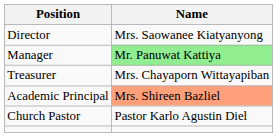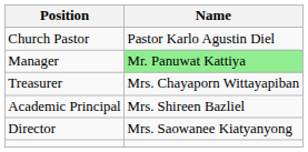 <table class="wikitable">
 <tr>
 <th>Position</th>
 <th>Name</th>
 </tr>
 <tr>
-<td>Director</td>
-<td>Mrs. Saowanee Kiatyanyong</td>
+<td>Church Pastor</td>
+<td>Pastor Karlo Agustin Diel</td>
 </tr>
 <tr>
 <td>Manager</td>
 <td style="background: lightgreen;">Mr. Panuwat Kattiya</td>
 </tr>
 <tr>
 <td>Treasurer</td>
 <td>Mrs. Chayaporn Wittayapiban</td>
 </tr>
 <tr>
 <td>Academic Principal</td>
-<td style="background: lightsalmon;">Mrs. Shireen Bazliel</td>
+<td>Mrs. Shireen Bazliel</td>
 </tr>
 <tr>
-<td>Church Pastor</td>
-<td>Pastor Karlo Agustin Diel</td>
+<td>Director</td>
+<td>Mrs. Saowanee Kiatyanyong</td>
 </tr>
 <tr>
 <td></td>
 <td></td>
 </tr>
 </table>
